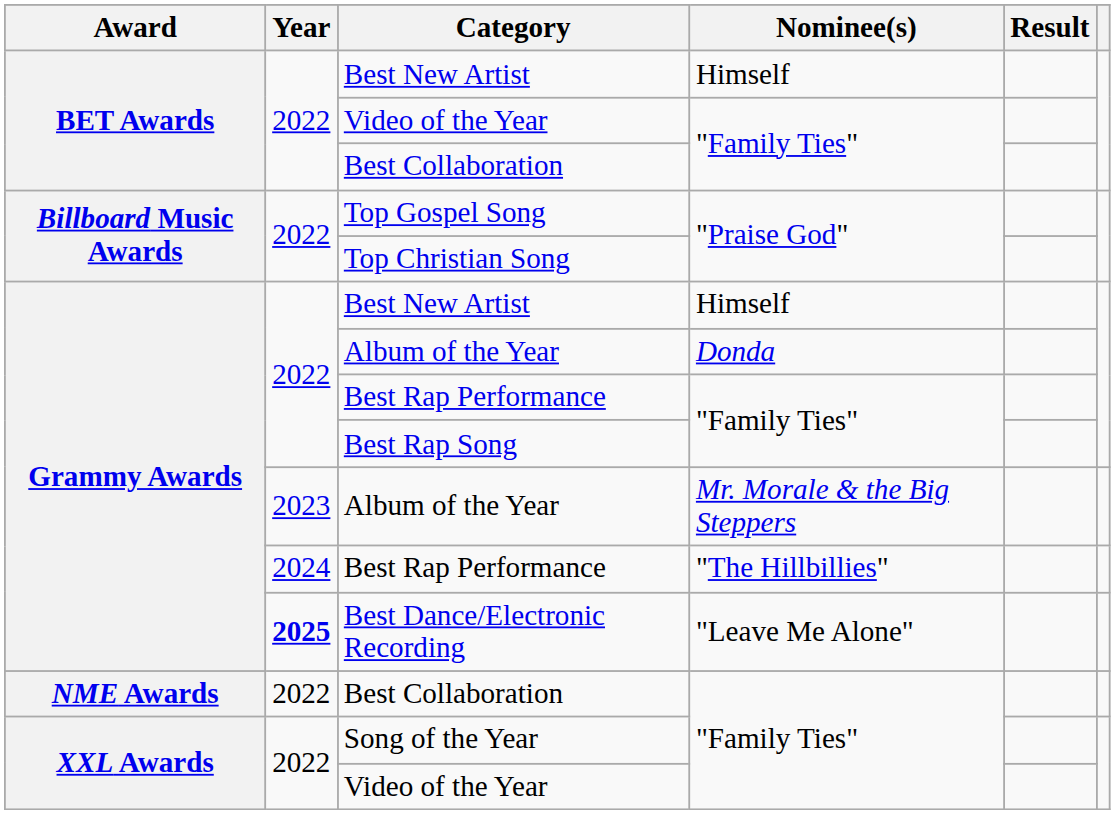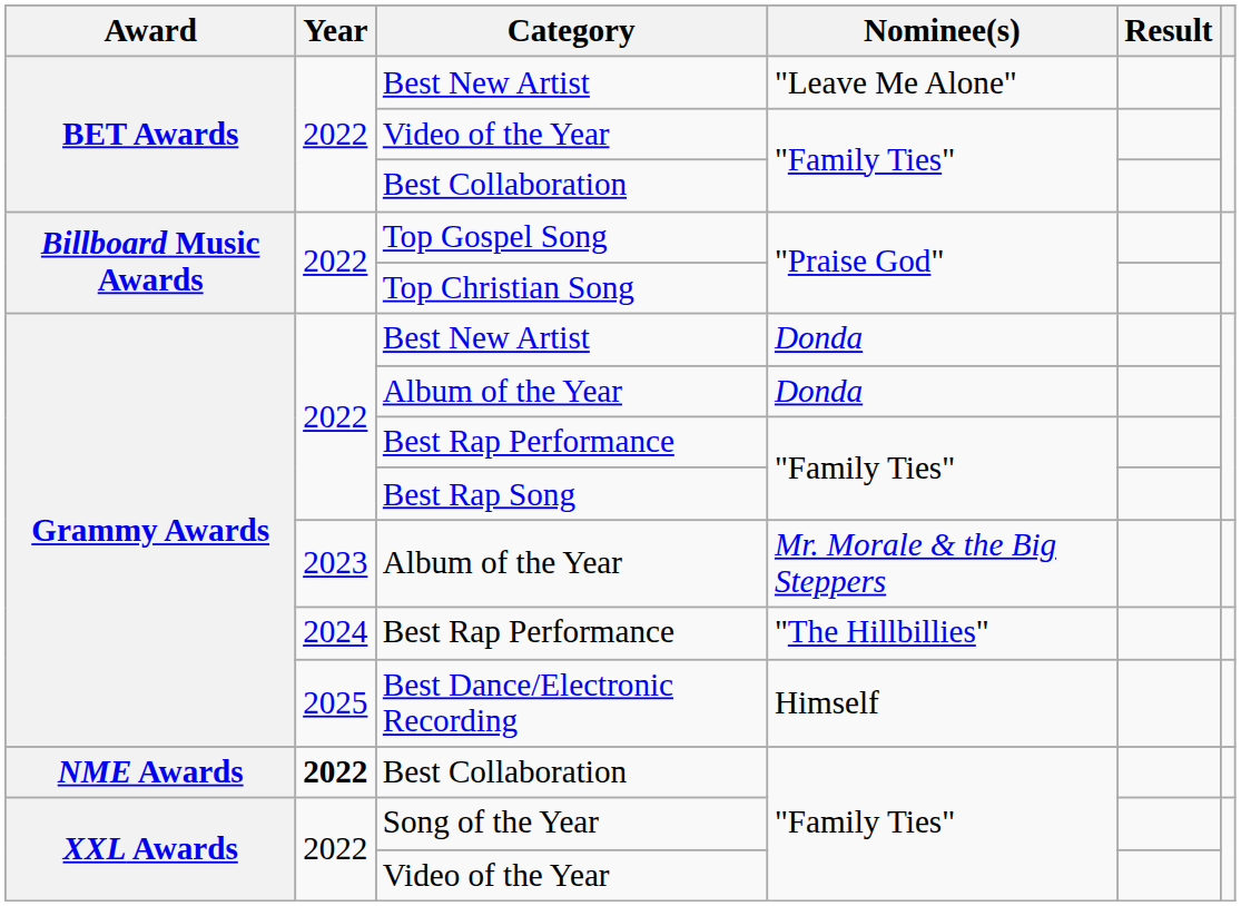 <table class="wikitable sortable plainrowheaders">
 <tr>
 <th scope="col">Award</th>
 <th scope="col">Year</th>
 <th scope="col">Category</th>
 <th scope="col">Nominee(s)</th>
 <th scope="col">Result</th>
 <th scope="col" class="unsortable"></th>
 </tr>
 <tr>
 <th scope="row" rowspan="3"><a href='#'>BET Awards</a></th>
 <td rowspan="3"><a href='#'>2022</a></td>
 <td><a href='#'>Best New Artist</a></td>
-<td>Himself</td>
+<td>"Leave Me Alone" </td>
 <td></td>
 <td rowspan="3"></td>
 </tr>
 <tr>
 <td><a href='#'>Video of the Year</a></td>
 <td rowspan="2">"<a href='#'>Family Ties</a>" </td>
 <td></td>
 </tr>
 <tr>
 <td><a href='#'>Best Collaboration</a></td>
 <td></td>
 </tr>
 <tr>
 <th scope="row" rowspan="2"><a href='#'><em>Billboard</em> Music Awards</a></th>
 <td rowspan="2"><a href='#'>2022</a></td>
 <td><a href='#'>Top Gospel Song</a></td>
 <td rowspan="2">"<a href='#'>Praise God</a>" </td>
 <td></td>
 <td rowspan="2"></td>
 </tr>
 <tr>
 <td><a href='#'>Top Christian Song</a></td>
 <td></td>
 </tr>
 <tr>
 <th scope="row" rowspan="7"><a href='#'>Grammy Awards</a></th>
 <td rowspan="4"><a href='#'>2022</a></td>
 <td><a href='#'>Best New Artist</a></td>
-<td>Himself</td>
+<td><em><a href='#'>Donda</a></em> </td>
 <td></td>
 <td rowspan="4"></td>
 </tr>
 <tr>
 <td><a href='#'>Album of the Year</a></td>
 <td><em><a href='#'>Donda</a></em> </td>
 <td></td>
 </tr>
 <tr>
 <td><a href='#'>Best Rap Performance</a></td>
 <td rowspan="2">"Family Ties" </td>
 <td></td>
 </tr>
 <tr>
 <td><a href='#'>Best Rap Song</a></td>
 <td></td>
 </tr>
 <tr>
 <td><a href='#'>2023</a></td>
 <td>Album of the Year</td>
 <td><em><a href='#'>Mr. Morale & the Big Steppers</a></em> </td>
 <td></td>
 <td></td>
 </tr>
 <tr>
 <td><a href='#'>2024</a></td>
 <td>Best Rap Performance</td>
 <td>"<a href='#'>The Hillbillies</a>" </td>
 <td></td>
 <td></td>
 </tr>
 <tr>
-<td><strong><a href='#'>2025</a></strong></td>
+<td><a href='#'>2025</a></td>
 <td><a href='#'>Best Dance/Electronic Recording</a></td>
-<td>"Leave Me Alone" </td>
+<td>Himself</td>
 <td></td>
 <td></td>
 </tr>
 <tr>
 <th scope="row"><a href='#'><em>NME</em> Awards</a></th>
-<td>2022</td>
+<td><strong>2022</strong></td>
 <td>Best Collaboration</td>
 <td rowspan="3">"Family Ties" </td>
 <td></td>
 <td></td>
 </tr>
 <tr>
 <th scope="row" rowspan="2"><a href='#'><em>XXL</em> Awards</a></th>
 <td rowspan="2">2022</td>
 <td>Song of the Year</td>
 <td></td>
 <td rowspan="2"></td>
 </tr>
 <tr>
 <td>Video of the Year</td>
 <td></td>
 </tr>
 </table>
